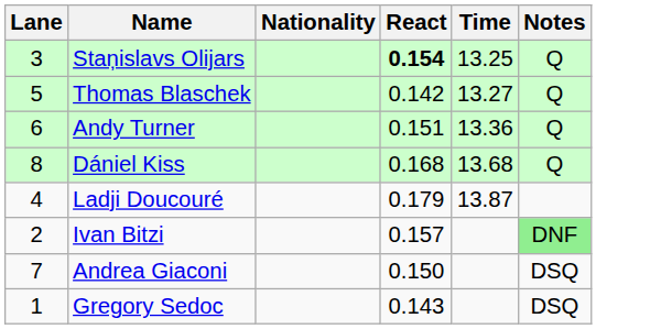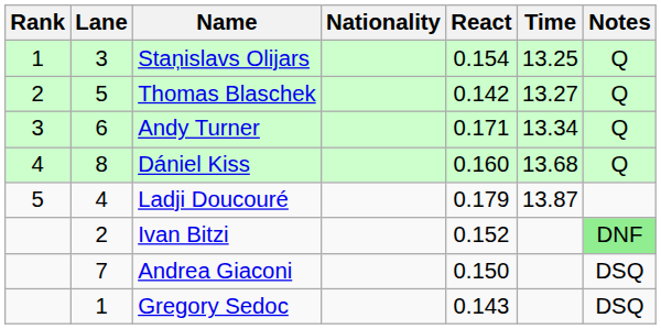 <table class="wikitable sortable" style="text-align:center">
 <tr>
+<th>Rank</th>
 <th>Lane</th>
 <th>Name</th>
 <th>Nationality</th>
 <th>React</th>
 <th>Time</th>
 <th>Notes</th>
 </tr>
 <tr bgcolor=ccffcc>
+<td>1</td>
 <td>3</td>
 <td align="left"><a href='#'>Staņislavs Olijars</a></td>
 <td align=left></td>
-<td><strong>0.154</strong></td>
+<td>0.154</td>
 <td>13.25</td>
 <td>Q</td>
 </tr>
 <tr bgcolor=ccffcc>
+<td>2</td>
 <td>5</td>
 <td align="left"><a href='#'>Thomas Blaschek</a></td>
 <td align=left></td>
 <td>0.142</td>
 <td>13.27</td>
 <td>Q</td>
 </tr>
 <tr bgcolor=ccffcc>
+<td>3</td>
 <td>6</td>
 <td align="left"><a href='#'>Andy Turner</a></td>
 <td align=left></td>
-<td>0.151</td>
-<td>13.36</td>
+<td>0.171</td>
+<td>13.34</td>
 <td>Q</td>
 </tr>
 <tr bgcolor=ccffcc>
+<td>4</td>
 <td>8</td>
 <td align="left"><a href='#'>Dániel Kiss</a></td>
 <td align=left></td>
-<td>0.168</td>
+<td>0.160</td>
 <td>13.68</td>
 <td>Q</td>
 </tr>
 <tr>
+<td>5</td>
 <td>4</td>
 <td align="left"><a href='#'>Ladji Doucouré</a></td>
 <td align=left></td>
 <td>0.179</td>
 <td>13.87</td>
 <td></td>
 </tr>
 <tr>
+<td></td>
 <td>2</td>
 <td align="left"><a href='#'>Ivan Bitzi</a></td>
 <td align=left></td>
-<td>0.157</td>
+<td>0.152</td>
 <td></td>
 <td style="background: lightgreen;">DNF</td>
 </tr>
 <tr>
+<td></td>
 <td>7</td>
 <td align="left"><a href='#'>Andrea Giaconi</a></td>
 <td align=left></td>
 <td>0.150</td>
 <td></td>
 <td>DSQ</td>
 </tr>
 <tr>
+<td></td>
 <td>1</td>
 <td align="left"><a href='#'>Gregory Sedoc</a></td>
 <td align=left></td>
 <td>0.143</td>
 <td></td>
 <td>DSQ</td>
 </tr>
 </table>
